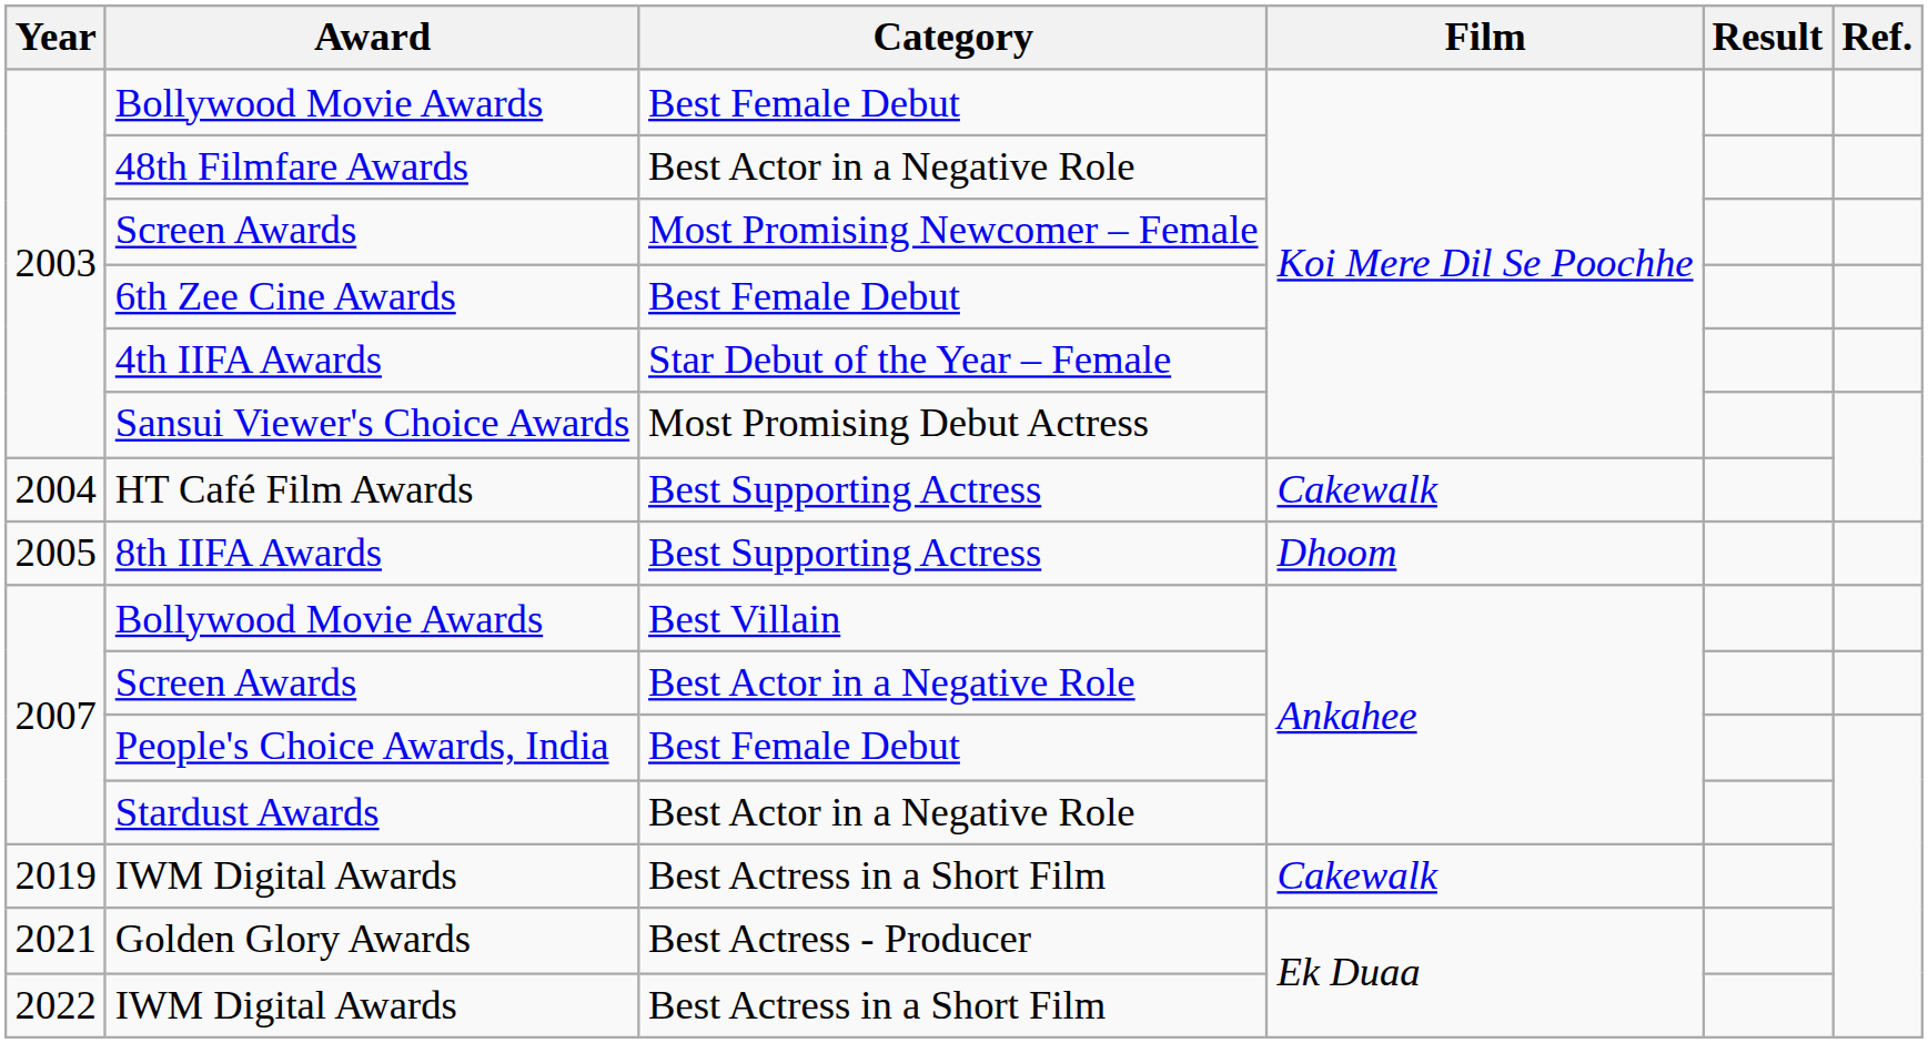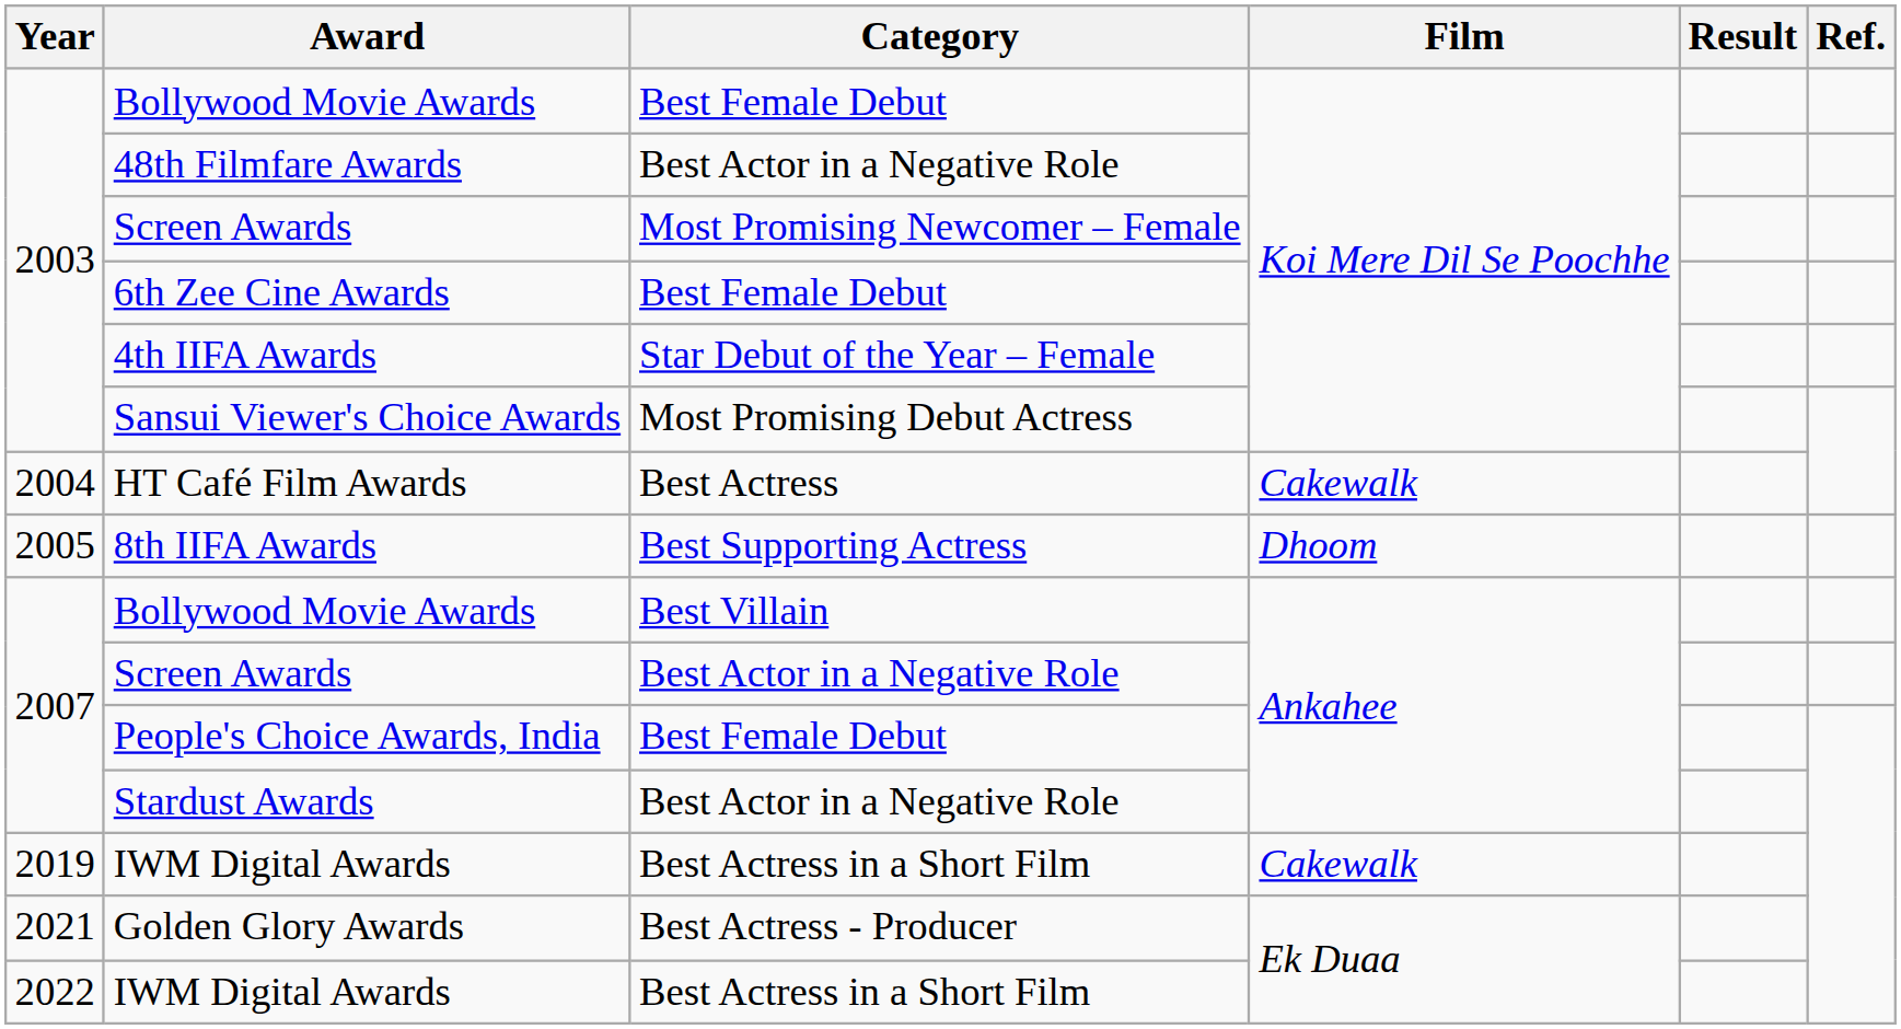 <table class="wikitable">
 <tr>
 <th>Year</th>
 <th>Award</th>
 <th>Category</th>
 <th>Film</th>
 <th>Result</th>
 <th>Ref.</th>
 </tr>
 <tr>
 <td rowspan="6">2003</td>
 <td><a href='#'>Bollywood Movie Awards</a></td>
 <td><a href='#'>Best Female Debut</a></td>
 <td rowspan="6"><em><a href='#'>Koi Mere Dil Se Poochhe</a></em></td>
 <td></td>
 <td></td>
 </tr>
 <tr>
 <td><a href='#'>48th Filmfare Awards</a></td>
 <td>Best Actor in a Negative Role</td>
 <td></td>
 <td></td>
 </tr>
 <tr>
 <td><a href='#'>Screen Awards</a></td>
 <td><a href='#'>Most Promising Newcomer – Female</a></td>
 <td></td>
 <td></td>
 </tr>
 <tr>
 <td><a href='#'>6th Zee Cine Awards</a></td>
 <td><a href='#'>Best Female Debut</a></td>
 <td></td>
 <td></td>
 </tr>
 <tr>
 <td><a href='#'>4th IIFA Awards</a></td>
 <td><a href='#'>Star Debut of the Year – Female</a></td>
 <td></td>
 <td></td>
 </tr>
 <tr>
 <td><a href='#'>Sansui Viewer's Choice Awards</a></td>
 <td>Most Promising Debut Actress</td>
 <td></td>
 <td rowspan="2"></td>
 </tr>
 <tr>
 <td>2004</td>
 <td>HT Café Film Awards</td>
-<td><a href='#'>Best Supporting Actress</a></td>
+<td>Best Actress</td>
 <td><a href='#'><em>Cakewalk</em></a></td>
 <td></td>
 </tr>
 <tr>
 <td>2005</td>
 <td><a href='#'>8th IIFA Awards</a></td>
 <td><a href='#'>Best Supporting Actress</a></td>
 <td><em><a href='#'>Dhoom</a></em></td>
 <td></td>
 <td></td>
 </tr>
 <tr>
 <td rowspan="4">2007</td>
 <td><a href='#'>Bollywood Movie Awards</a></td>
 <td><a href='#'>Best Villain</a></td>
 <td rowspan="4"><em><a href='#'>Ankahee</a></em></td>
 <td></td>
 <td></td>
 </tr>
 <tr>
 <td><a href='#'>Screen Awards</a></td>
 <td><a href='#'>Best Actor in a Negative Role</a></td>
 <td></td>
 <td></td>
 </tr>
 <tr>
 <td><a href='#'>People's Choice Awards, India</a></td>
 <td><a href='#'>Best Female Debut</a></td>
 <td></td>
 <td rowspan="5"></td>
 </tr>
 <tr>
 <td><a href='#'>Stardust Awards</a></td>
 <td>Best Actor in a Negative Role</td>
 <td></td>
 </tr>
 <tr>
 <td>2019</td>
 <td>IWM Digital Awards</td>
 <td>Best Actress in a Short Film</td>
 <td><a href='#'><em>Cakewalk</em></a></td>
 <td></td>
 </tr>
 <tr>
 <td>2021</td>
 <td>Golden Glory Awards</td>
 <td>Best Actress - Producer</td>
 <td rowspan="2"><em>Ek Duaa</em></td>
 <td></td>
 </tr>
 <tr>
 <td>2022</td>
 <td>IWM Digital Awards</td>
 <td>Best Actress in a Short Film</td>
 <td></td>
 </tr>
 </table>
